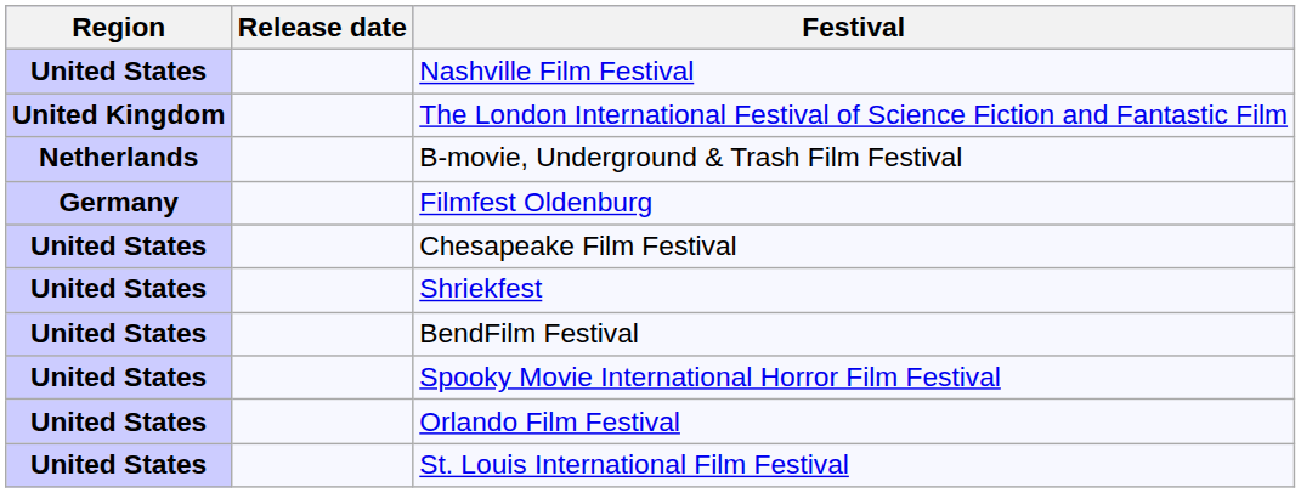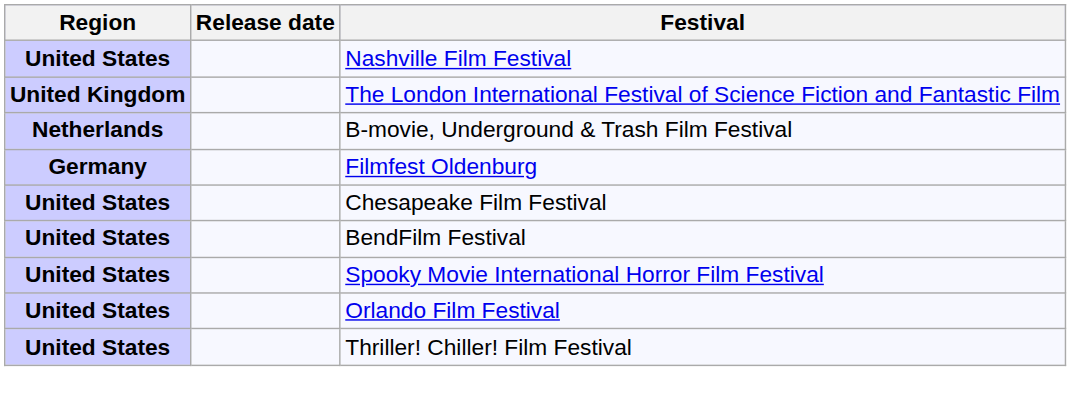 <table class="wikitable sortable">
 <tr style=background:#ccccff>
 <th>Region</th>
 <th>Release date</th>
 <th>Festival</th>
 </tr>
 <tr>
 <th style="background: #ccccff;">United States</th>
 <td style="background: #f7f8ff; white-space: nowrap;"></td>
 <td style="background: #f7f8ff; white-space: nowrap;"><a href='#'>Nashville Film Festival</a></td>
 </tr>
 <tr>
 <th style="background: #ccccff;">United Kingdom</th>
 <td style="background: #f7f8ff; white-space: nowrap;"></td>
 <td style="background: #f7f8ff; white-space: nowrap;"><a href='#'>The London International Festival of Science Fiction and Fantastic Film</a></td>
 </tr>
 <tr>
 <th style="background: #ccccff;">Netherlands</th>
 <td style="background: #f7f8ff; white-space: nowrap;"></td>
 <td style="background: #f7f8ff; white-space: nowrap;">B-movie, Underground & Trash Film Festival</td>
 </tr>
 <tr>
 <th style="background: #ccccff;">Germany</th>
 <td style="background: #f7f8ff; white-space: nowrap;"></td>
 <td style="background: #f7f8ff; white-space: nowrap;"><a href='#'>Filmfest Oldenburg</a></td>
 </tr>
 <tr>
 <th style="background: #ccccff;">United States</th>
 <td style="background: #f7f8ff; white-space: nowrap;"></td>
 <td style="background: #f7f8ff; white-space: nowrap;">Chesapeake Film Festival</td>
 </tr>
 <tr>
 <th style="background: #ccccff;">United States</th>
 <td style="background: #f7f8ff; white-space: nowrap;"></td>
-<td style="background: #f7f8ff; white-space: nowrap;"><a href='#'>Shriekfest</a></td>
-</tr>
-<tr>
-<th style="background: #ccccff;">United States</th>
-<td style="background: #f7f8ff; white-space: nowrap;"></td>
 <td style="background: #f7f8ff; white-space: nowrap;">BendFilm Festival</td>
 </tr>
 <tr>
 <th style="background: #ccccff;">United States</th>
 <td style="background: #f7f8ff; white-space: nowrap;"></td>
 <td style="background: #f7f8ff; white-space: nowrap;"><a href='#'>Spooky Movie International Horror Film Festival</a></td>
 </tr>
 <tr>
 <th style="background: #ccccff;">United States</th>
 <td style="background: #f7f8ff; white-space: nowrap;"></td>
 <td style="background: #f7f8ff; white-space: nowrap;"><a href='#'>Orlando Film Festival</a></td>
 </tr>
 <tr>
 <th style="background: #ccccff;">United States</th>
 <td style="background: #f7f8ff; white-space: nowrap;"></td>
-<td style="background: #f7f8ff; white-space: nowrap;"><a href='#'>St. Louis International Film Festival</a></td>
+<td style="background: #f7f8ff; white-space: nowrap;">Thriller! Chiller! Film Festival</td>
 </tr>
 </table>
